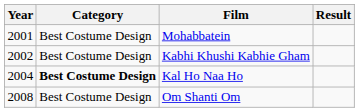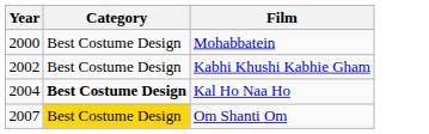 <table class="wikitable">
 <tr>
 <th>Year</th>
 <th>Category</th>
 <th>Film</th>
-<th>Result</th>
 </tr>
 <tr>
-<td>2001</td>
+<td>2000</td>
 <td>Best Costume Design</td>
 <td><a href='#'>Mohabbatein</a></td>
-<td></td>
 </tr>
 <tr>
 <td>2002</td>
 <td>Best Costume Design</td>
 <td><a href='#'>Kabhi Khushi Kabhie Gham</a></td>
-<td></td>
 </tr>
 <tr>
 <td>2004</td>
 <td><strong>Best Costume Design</strong></td>
 <td><a href='#'>Kal Ho Naa Ho</a></td>
-<td></td>
 </tr>
 <tr>
-<td>2008</td>
-<td>Best Costume Design</td>
+<td>2007</td>
+<td style="background: gold;">Best Costume Design</td>
 <td><a href='#'>Om Shanti Om</a></td>
-<td></td>
 </tr>
 </table>
